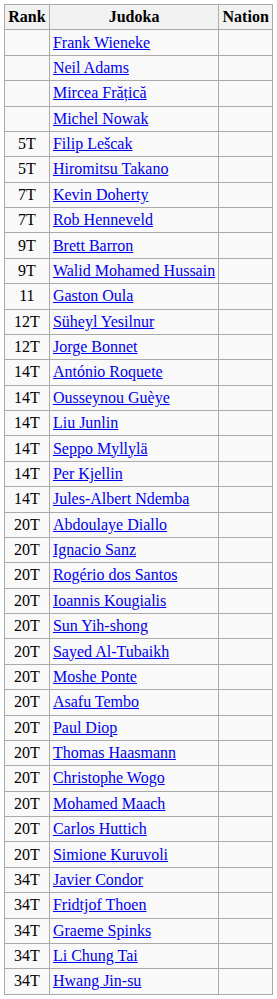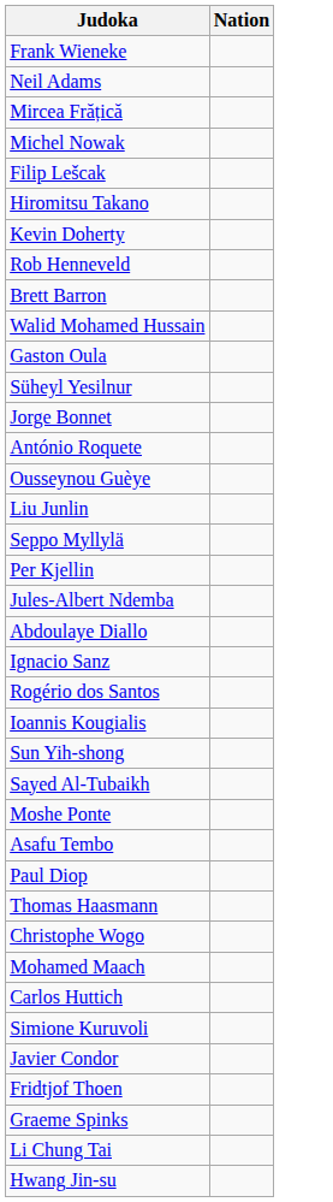 <table class="wikitable sortable" style="text-align:center">
 <tr>
-<th>Rank</th>
 <th>Judoka</th>
 <th>Nation</th>
 </tr>
 <tr>
-<td></td>
 <td align="left"><a href='#'>Frank Wieneke</a></td>
 <td align="left"></td>
 </tr>
 <tr>
-<td></td>
 <td align="left"><a href='#'>Neil Adams</a></td>
 <td align="left"></td>
 </tr>
 <tr>
-<td></td>
 <td align="left"><a href='#'>Mircea Frățică</a></td>
 <td align="left"></td>
 </tr>
 <tr>
-<td></td>
 <td align="left"><a href='#'>Michel Nowak</a></td>
 <td align="left"></td>
 </tr>
 <tr>
-<td>5T</td>
 <td align="left"><a href='#'>Filip Lešcak</a></td>
 <td align="left"></td>
 </tr>
 <tr>
-<td>5T</td>
 <td align="left"><a href='#'>Hiromitsu Takano</a></td>
 <td align="left"></td>
 </tr>
 <tr>
-<td>7T</td>
 <td align="left"><a href='#'>Kevin Doherty</a></td>
 <td align="left"></td>
 </tr>
 <tr>
-<td>7T</td>
 <td align="left"><a href='#'>Rob Henneveld</a></td>
 <td align="left"></td>
 </tr>
 <tr>
-<td>9T</td>
 <td align="left"><a href='#'>Brett Barron</a></td>
 <td align="left"></td>
 </tr>
 <tr>
-<td>9T</td>
 <td align="left"><a href='#'>Walid Mohamed Hussain</a></td>
 <td align="left"></td>
 </tr>
 <tr>
-<td>11</td>
 <td align="left"><a href='#'>Gaston Oula</a></td>
 <td align="left"></td>
 </tr>
 <tr>
-<td>12T</td>
 <td align="left"><a href='#'>Süheyl Yesilnur</a></td>
 <td align="left"></td>
 </tr>
 <tr>
-<td>12T</td>
 <td align="left"><a href='#'>Jorge Bonnet</a></td>
 <td align="left"></td>
 </tr>
 <tr>
-<td>14T</td>
 <td align="left"><a href='#'>António Roquete</a></td>
 <td align="left"></td>
 </tr>
 <tr>
-<td>14T</td>
 <td align="left"><a href='#'>Ousseynou Guèye</a></td>
 <td align="left"></td>
 </tr>
 <tr>
-<td>14T</td>
 <td align="left"><a href='#'>Liu Junlin</a></td>
 <td align="left"></td>
 </tr>
 <tr>
-<td>14T</td>
 <td align="left"><a href='#'>Seppo Myllylä</a></td>
 <td align="left"></td>
 </tr>
 <tr>
-<td>14T</td>
 <td align="left"><a href='#'>Per Kjellin</a></td>
 <td align="left"></td>
 </tr>
 <tr>
-<td>14T</td>
 <td align="left"><a href='#'>Jules-Albert Ndemba</a></td>
 <td align="left"></td>
 </tr>
 <tr>
-<td>20T</td>
 <td align="left"><a href='#'>Abdoulaye Diallo</a></td>
 <td align="left"></td>
 </tr>
 <tr>
-<td>20T</td>
 <td align="left"><a href='#'>Ignacio Sanz</a></td>
 <td align="left"></td>
 </tr>
 <tr>
-<td>20T</td>
 <td align="left"><a href='#'>Rogério dos Santos</a></td>
 <td align="left"></td>
 </tr>
 <tr>
-<td>20T</td>
 <td align="left"><a href='#'>Ioannis Kougialis</a></td>
 <td align="left"></td>
 </tr>
 <tr>
-<td>20T</td>
 <td align="left"><a href='#'>Sun Yih-shong</a></td>
 <td align="left"></td>
 </tr>
 <tr>
-<td>20T</td>
 <td align="left"><a href='#'>Sayed Al-Tubaikh</a></td>
 <td align="left"></td>
 </tr>
 <tr>
-<td>20T</td>
 <td align="left"><a href='#'>Moshe Ponte</a></td>
 <td align="left"></td>
 </tr>
 <tr>
-<td>20T</td>
 <td align="left"><a href='#'>Asafu Tembo</a></td>
 <td align="left"></td>
 </tr>
 <tr>
-<td>20T</td>
 <td align="left"><a href='#'>Paul Diop</a></td>
 <td align="left"></td>
 </tr>
 <tr>
-<td>20T</td>
 <td align="left"><a href='#'>Thomas Haasmann</a></td>
 <td align="left"></td>
 </tr>
 <tr>
-<td>20T</td>
 <td align="left"><a href='#'>Christophe Wogo</a></td>
 <td align="left"></td>
 </tr>
 <tr>
-<td>20T</td>
 <td align="left"><a href='#'>Mohamed Maach</a></td>
 <td align="left"></td>
 </tr>
 <tr>
-<td>20T</td>
 <td align="left"><a href='#'>Carlos Huttich</a></td>
 <td align="left"></td>
 </tr>
 <tr>
-<td>20T</td>
 <td align="left"><a href='#'>Simione Kuruvoli</a></td>
 <td align="left"></td>
 </tr>
 <tr>
-<td>34T</td>
 <td align="left"><a href='#'>Javier Condor</a></td>
 <td align="left"></td>
 </tr>
 <tr>
-<td>34T</td>
 <td align="left"><a href='#'>Fridtjof Thoen</a></td>
 <td align="left"></td>
 </tr>
 <tr>
-<td>34T</td>
 <td align="left"><a href='#'>Graeme Spinks</a></td>
 <td align="left"></td>
 </tr>
 <tr>
-<td>34T</td>
 <td align="left"><a href='#'>Li Chung Tai</a></td>
 <td align="left"></td>
 </tr>
 <tr>
-<td>34T</td>
 <td align="left"><a href='#'>Hwang Jin-su</a></td>
 <td align="left"></td>
 </tr>
 </table>
